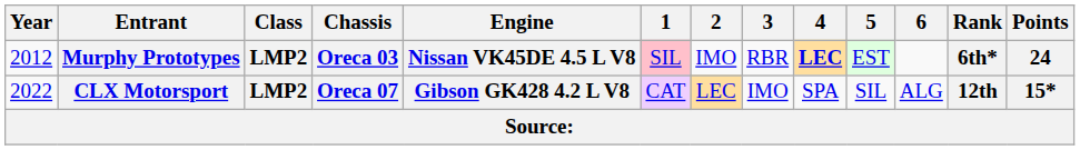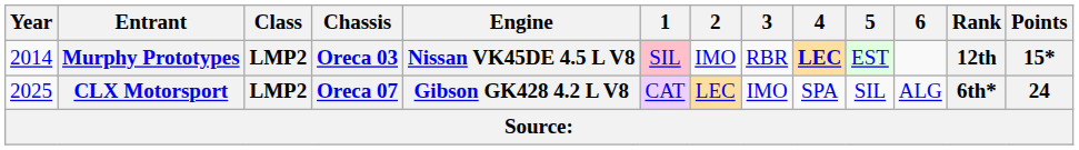 <table class="wikitable" style="text-align:center; font-size:90%">
 <tr>
 <th>Year</th>
 <th>Entrant</th>
 <th>Class</th>
 <th>Chassis</th>
 <th>Engine</th>
 <th>1</th>
 <th>2</th>
 <th>3</th>
 <th>4</th>
 <th>5</th>
 <th>6</th>
 <th>Rank</th>
 <th>Points</th>
 </tr>
 <tr>
-<td><a href='#'>2012</a></td>
+<td><a href='#'>2014</a></td>
 <th><a href='#'>Murphy Prototypes</a></th>
 <th>LMP2</th>
 <th><a href='#'>Oreca 03</a></th>
 <th><a href='#'>Nissan</a> VK45DE 4.5 L V8</th>
 <td style="background: pink;"><a href='#'>SIL</a></td>
 <td><a href='#'>IMO</a></td>
 <td><a href='#'>RBR</a></td>
 <td style="background:#FFDF9F;"><strong><a href='#'>LEC</a></strong><br></td>
 <td style="background:#DFFFDF;"><a href='#'>EST</a><br></td>
 <td></td>
-<th>6th*</th>
-<th>24</th>
+<th>12th</th>
+<th>15*</th>
 </tr>
 <tr>
-<td><a href='#'>2022</a></td>
+<td><a href='#'>2025</a></td>
 <th><a href='#'>CLX Motorsport</a></th>
 <th>LMP2</th>
 <th><a href='#'>Oreca 07</a></th>
 <th><a href='#'>Gibson</a> GK428 4.2 L V8</th>
 <td style="background:#EFCFFF;"><a href='#'>CAT</a><br></td>
 <td style="background:#FFDF9F;"><a href='#'>LEC</a><br></td>
 <td style="background:#;"><a href='#'>IMO</a><br></td>
 <td style="background:#;"><a href='#'>SPA</a><br></td>
 <td style="background:#;"><a href='#'>SIL</a><br></td>
 <td style="background:#;"><a href='#'>ALG</a><br></td>
-<th>12th</th>
-<th>15*</th>
+<th>6th*</th>
+<th>24</th>
 </tr>
 <tr>
 <th colspan="13">Source:</th>
 </tr>
 </table>
